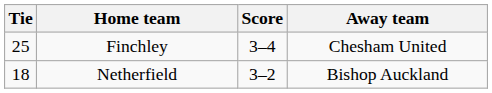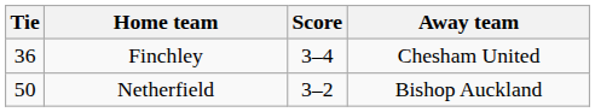 <table class="wikitable" style="text-align:center;">
 <tr>
 <th width=20>Tie</th>
 <th width=175>Home team</th>
 <th width=20>Score</th>
 <th width=175>Away team</th>
 </tr>
 <tr>
-<td>25</td>
+<td>36</td>
 <td>Finchley</td>
 <td>3–4</td>
 <td>Chesham United</td>
 </tr>
 <tr>
-<td>18</td>
+<td>50</td>
 <td>Netherfield</td>
 <td>3–2</td>
 <td>Bishop Auckland</td>
 </tr>
 </table>
